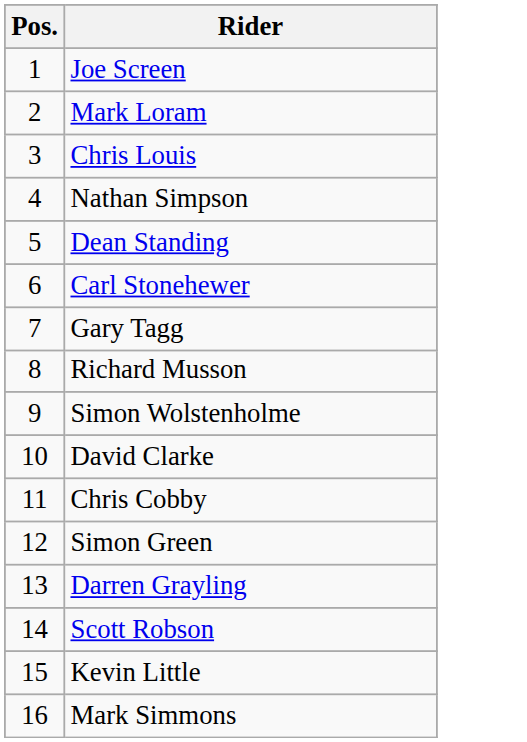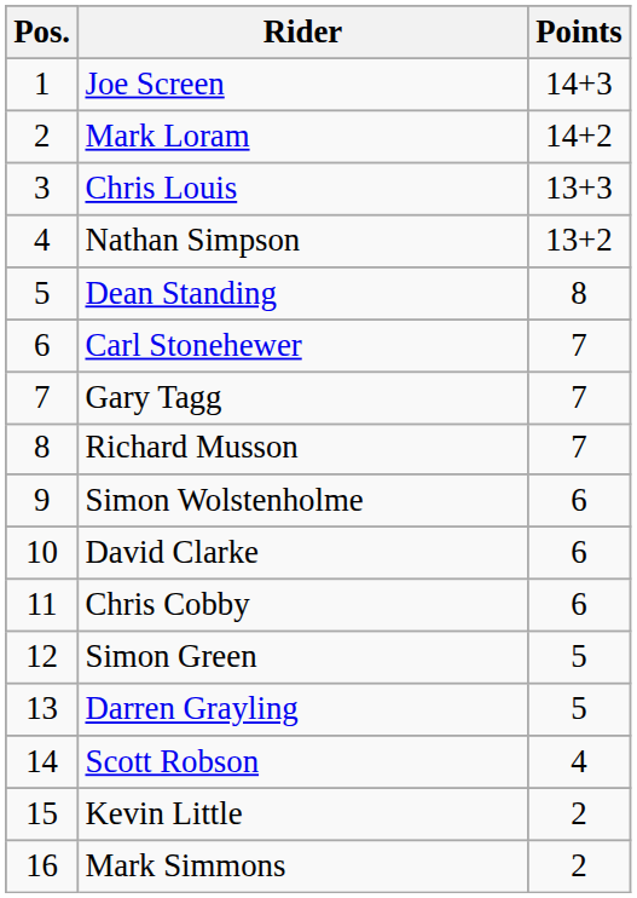 <table class=wikitable style="font-size:93%;">
 <tr>
 <th width=25px>Pos.</th>
 <th width=200px>Rider</th>
+<th width=40px>Points</th>
 </tr>
 <tr align=center>
 <td>1</td>
 <td align=left><a href='#'>Joe Screen</a></td>
+<td>14+3</td>
 </tr>
 <tr align=center>
 <td>2</td>
 <td align=left><a href='#'>Mark Loram</a></td>
+<td>14+2</td>
 </tr>
 <tr align=center>
 <td>3</td>
 <td align=left><a href='#'>Chris Louis</a></td>
+<td>13+3</td>
 </tr>
 <tr align=center>
 <td>4</td>
 <td align=left>Nathan Simpson</td>
+<td>13+2</td>
 </tr>
 <tr align=center>
 <td>5</td>
 <td align=left><a href='#'>Dean Standing</a></td>
+<td>8</td>
 </tr>
 <tr align=center>
 <td>6</td>
 <td align=left><a href='#'>Carl Stonehewer</a></td>
+<td>7</td>
 </tr>
 <tr align=center>
 <td>7</td>
 <td align=left>Gary Tagg</td>
+<td>7</td>
 </tr>
 <tr align=center>
 <td>8</td>
 <td align=left>Richard Musson</td>
+<td>7</td>
 </tr>
 <tr align=center>
 <td>9</td>
 <td align=left>Simon Wolstenholme</td>
+<td>6</td>
 </tr>
 <tr align=center>
 <td>10</td>
 <td align=left>David Clarke</td>
+<td>6</td>
 </tr>
 <tr align=center>
 <td>11</td>
 <td align=left>Chris Cobby</td>
+<td>6</td>
 </tr>
 <tr align=center>
 <td>12</td>
 <td align=left>Simon Green</td>
+<td>5</td>
 </tr>
 <tr align=center>
 <td>13</td>
 <td align=left><a href='#'>Darren Grayling</a></td>
+<td>5</td>
 </tr>
 <tr align=center>
 <td>14</td>
 <td align=left><a href='#'>Scott Robson</a></td>
+<td>4</td>
 </tr>
 <tr align=center>
 <td>15</td>
 <td align=left>Kevin Little</td>
+<td>2</td>
 </tr>
 <tr align=center>
 <td>16</td>
 <td align=left>Mark Simmons</td>
+<td>2</td>
 </tr>
 </table>
